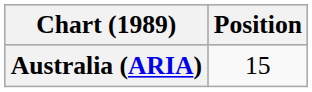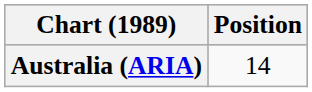 <table class="wikitable plainrowheaders" style="text-align:center">
 <tr>
 <th>Chart (1989)</th>
 <th>Position</th>
 </tr>
 <tr>
 <th scope="row">Australia (<a href='#'>ARIA</a>)</th>
-<td>15</td>
+<td>14</td>
 </tr>
 </table>
